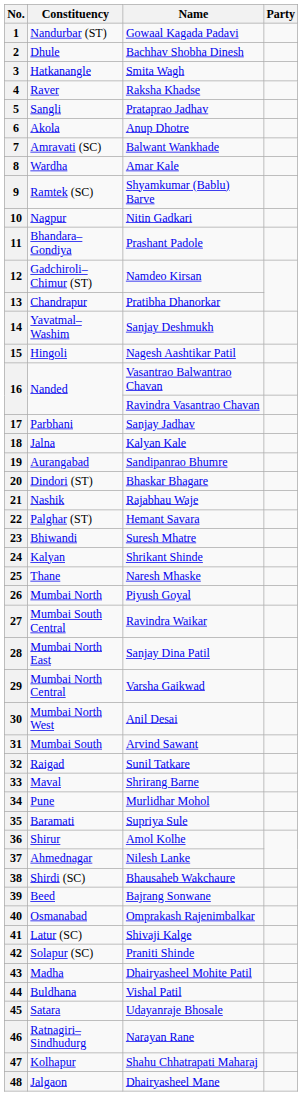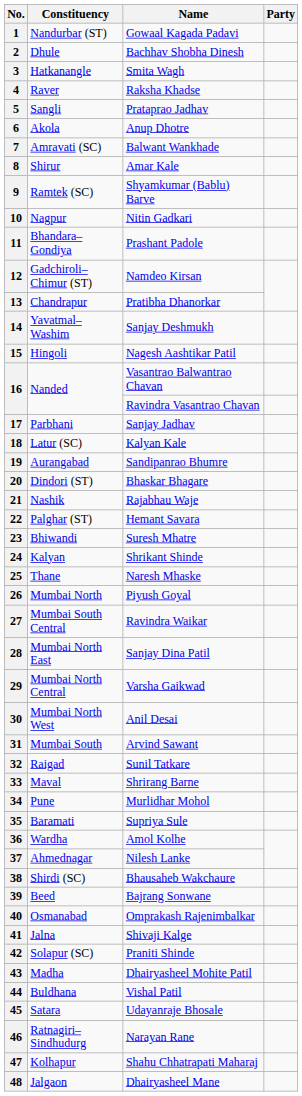 <table class="sortable wikitable">
 <tr>
 <th>No.</th>
 <th style="width:120px">Constituency</th>
 <th style="width:180px">Name</th>
 <th colspan=2>Party</th>
 </tr>
 <tr>
 <th>1</th>
 <td><a href='#'>Nandurbar</a> (ST)</td>
 <td><a href='#'>Gowaal Kagada Padavi</a></td>
 <td></td>
 </tr>
 <tr>
 <th>2</th>
 <td><a href='#'>Dhule</a></td>
 <td><a href='#'>Bachhav Shobha Dinesh</a></td>
 </tr>
 <tr>
 <th>3</th>
 <td><a href='#'>Hatkanangle</a></td>
 <td><a href='#'>Smita Wagh</a></td>
 <td></td>
 </tr>
 <tr>
 <th>4</th>
 <td><a href='#'>Raver</a></td>
 <td><a href='#'>Raksha Khadse</a></td>
 </tr>
 <tr>
 <th>5</th>
 <td><a href='#'>Sangli</a></td>
 <td><a href='#'>Prataprao Jadhav</a></td>
 <td></td>
 </tr>
 <tr>
 <th>6</th>
 <td><a href='#'>Akola</a></td>
 <td><a href='#'>Anup Dhotre</a></td>
 <td></td>
 </tr>
 <tr>
 <th>7</th>
 <td><a href='#'>Amravati</a> (SC)</td>
 <td><a href='#'>Balwant Wankhade</a></td>
 <td></td>
 </tr>
 <tr>
 <th>8</th>
-<td><a href='#'>Wardha</a></td>
+<td><a href='#'>Shirur</a></td>
 <td><a href='#'>Amar Kale</a></td>
 <td></td>
 </tr>
 <tr>
 <th>9</th>
 <td><a href='#'>Ramtek</a> (SC)</td>
 <td><a href='#'>Shyamkumar (Bablu) Barve</a></td>
 <td></td>
 </tr>
 <tr>
 <th>10</th>
 <td><a href='#'>Nagpur</a></td>
 <td><a href='#'>Nitin Gadkari</a></td>
 <td></td>
 </tr>
 <tr>
 <th>11</th>
 <td><a href='#'>Bhandara–Gondiya</a></td>
 <td><a href='#'>Prashant Padole</a></td>
 <td></td>
 </tr>
 <tr>
 <th>12</th>
 <td><a href='#'>Gadchiroli–Chimur</a> (ST)</td>
 <td><a href='#'>Namdeo Kirsan</a></td>
 </tr>
 <tr>
 <th>13</th>
 <td><a href='#'>Chandrapur</a></td>
 <td><a href='#'>Pratibha Dhanorkar</a></td>
 </tr>
 <tr>
 <th>14</th>
 <td><a href='#'>Yavatmal–Washim</a></td>
 <td><a href='#'>Sanjay Deshmukh</a></td>
 <td></td>
 </tr>
 <tr>
 <th>15</th>
 <td><a href='#'>Hingoli</a></td>
 <td><a href='#'>Nagesh Aashtikar Patil</a></td>
 </tr>
 <tr>
 <th rowspan="2">16</th>
 <td rowspan="2"><a href='#'>Nanded</a></td>
 <td><a href='#'>Vasantrao Balwantrao Chavan</a>  <br></td>
 <td></td>
 </tr>
 <tr>
 <td><a href='#'>Ravindra Vasantrao Chavan</a> <br></td>
 </tr>
 <tr>
 <th>17</th>
 <td><a href='#'>Parbhani</a></td>
 <td><a href='#'>Sanjay Jadhav</a></td>
 <td></td>
 </tr>
 <tr>
 <th>18</th>
-<td><a href='#'>Jalna</a></td>
+<td><a href='#'>Latur</a> (SC)</td>
 <td><a href='#'>Kalyan Kale</a></td>
 <td></td>
 </tr>
 <tr>
 <th>19</th>
 <td><a href='#'>Aurangabad</a></td>
 <td><a href='#'>Sandipanrao Bhumre</a></td>
 <td></td>
 </tr>
 <tr>
 <th>20</th>
 <td><a href='#'>Dindori</a> (ST)</td>
 <td><a href='#'>Bhaskar Bhagare</a></td>
 <td></td>
 </tr>
 <tr>
 <th>21</th>
 <td><a href='#'>Nashik</a></td>
 <td><a href='#'>Rajabhau Waje</a></td>
 <td></td>
 </tr>
 <tr>
 <th>22</th>
 <td><a href='#'>Palghar</a> (ST)</td>
 <td><a href='#'>Hemant Savara</a></td>
 <td></td>
 </tr>
 <tr>
 <th>23</th>
 <td><a href='#'>Bhiwandi</a></td>
 <td><a href='#'>Suresh Mhatre</a></td>
 <td></td>
 </tr>
 <tr>
 <th>24</th>
 <td><a href='#'>Kalyan</a></td>
 <td><a href='#'>Shrikant Shinde</a></td>
 <td></td>
 </tr>
 <tr>
 <th>25</th>
 <td><a href='#'>Thane</a></td>
 <td><a href='#'>Naresh Mhaske</a></td>
 </tr>
 <tr>
 <th>26</th>
 <td><a href='#'>Mumbai North</a></td>
 <td><a href='#'>Piyush Goyal</a></td>
 <td></td>
 </tr>
 <tr>
 <th>27</th>
 <td><a href='#'>Mumbai South Central</a></td>
 <td><a href='#'>Ravindra Waikar</a></td>
 <td></td>
 </tr>
 <tr>
 <th>28</th>
 <td><a href='#'>Mumbai North East</a></td>
 <td><a href='#'>Sanjay Dina Patil</a></td>
 <td></td>
 </tr>
 <tr>
 <th>29</th>
 <td><a href='#'>Mumbai North Central</a></td>
 <td><a href='#'>Varsha Gaikwad</a></td>
 <td></td>
 </tr>
 <tr>
 <th>30</th>
 <td><a href='#'>Mumbai North West</a></td>
 <td><a href='#'>Anil Desai</a></td>
 <td></td>
 </tr>
 <tr>
 <th>31</th>
 <td><a href='#'>Mumbai South</a></td>
 <td><a href='#'>Arvind Sawant</a></td>
 </tr>
 <tr>
 <th>32</th>
 <td><a href='#'>Raigad</a></td>
 <td><a href='#'>Sunil Tatkare</a></td>
 <td></td>
 </tr>
 <tr>
 <th>33</th>
 <td><a href='#'>Maval</a></td>
 <td><a href='#'>Shrirang Barne</a></td>
 <td></td>
 </tr>
 <tr>
 <th>34</th>
 <td><a href='#'>Pune</a></td>
 <td><a href='#'>Murlidhar Mohol</a></td>
 <td></td>
 </tr>
 <tr>
 <th>35</th>
 <td><a href='#'>Baramati</a></td>
 <td><a href='#'>Supriya Sule</a></td>
 <td></td>
 </tr>
 <tr>
 <th>36</th>
-<td><a href='#'>Shirur</a></td>
+<td><a href='#'>Wardha</a></td>
 <td><a href='#'>Amol Kolhe</a></td>
 </tr>
 <tr>
 <th>37</th>
 <td><a href='#'>Ahmednagar</a></td>
 <td><a href='#'>Nilesh Lanke</a></td>
 </tr>
 <tr>
 <th>38</th>
 <td><a href='#'>Shirdi</a> (SC)</td>
 <td><a href='#'>Bhausaheb Wakchaure</a></td>
 <td></td>
 </tr>
 <tr>
 <th>39</th>
 <td><a href='#'>Beed</a></td>
 <td><a href='#'>Bajrang Sonwane</a></td>
 <td></td>
 </tr>
 <tr>
 <th>40</th>
 <td><a href='#'>Osmanabad</a></td>
 <td><a href='#'>Omprakash Rajenimbalkar</a></td>
 <td></td>
 </tr>
 <tr>
 <th>41</th>
-<td><a href='#'>Latur</a> (SC)</td>
+<td><a href='#'>Jalna</a></td>
 <td><a href='#'>Shivaji Kalge</a></td>
 <td></td>
 </tr>
 <tr>
 <th>42</th>
 <td><a href='#'>Solapur</a> (SC)</td>
 <td><a href='#'>Praniti Shinde</a></td>
 </tr>
 <tr>
 <th>43</th>
 <td><a href='#'>Madha</a></td>
 <td><a href='#'>Dhairyasheel Mohite Patil</a></td>
 <td></td>
 </tr>
 <tr>
 <th>44</th>
 <td><a href='#'>Buldhana</a></td>
 <td><a href='#'>Vishal Patil</a></td>
 <td></td>
 </tr>
 <tr>
 <th>45</th>
 <td><a href='#'>Satara</a></td>
 <td><a href='#'>Udayanraje Bhosale</a></td>
 <td></td>
 </tr>
 <tr>
 <th>46</th>
 <td><a href='#'>Ratnagiri–Sindhudurg</a></td>
 <td><a href='#'>Narayan Rane</a></td>
 </tr>
 <tr>
 <th>47</th>
 <td><a href='#'>Kolhapur</a></td>
 <td><a href='#'>Shahu Chhatrapati Maharaj</a></td>
 <td></td>
 </tr>
 <tr>
 <th>48</th>
 <td><a href='#'>Jalgaon</a></td>
 <td><a href='#'>Dhairyasheel Mane</a></td>
 <td></td>
 </tr>
 </table>
